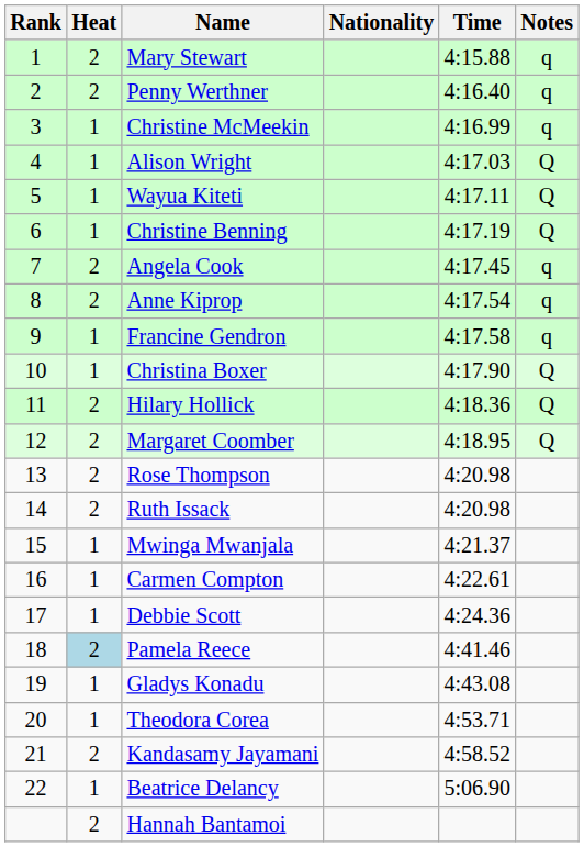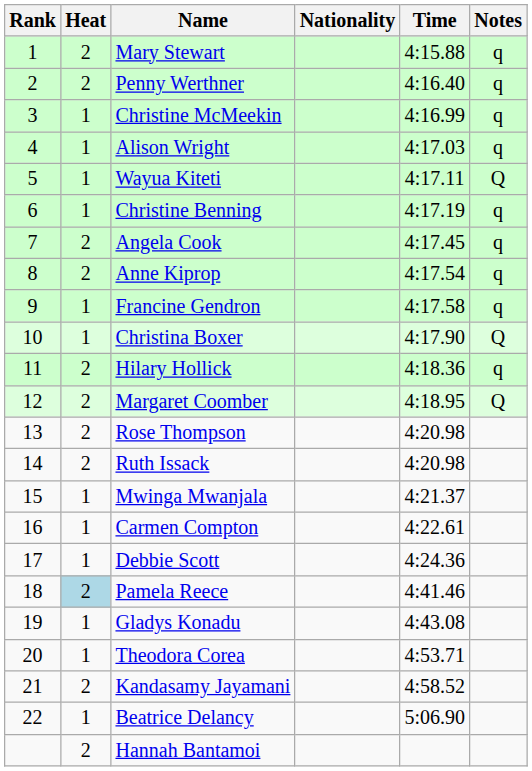 <table class="wikitable sortable" style="text-align:center">
 <tr>
 <th>Rank</th>
 <th>Heat</th>
 <th>Name</th>
 <th>Nationality</th>
 <th>Time</th>
 <th>Notes</th>
 </tr>
 <tr bgcolor=ccffcc>
 <td>1</td>
 <td>2</td>
 <td align=left><a href='#'>Mary Stewart</a></td>
 <td align=left></td>
 <td>4:15.88</td>
 <td>q</td>
 </tr>
 <tr bgcolor=ccffcc>
 <td>2</td>
 <td>2</td>
 <td align=left><a href='#'>Penny Werthner</a></td>
 <td align=left></td>
 <td>4:16.40</td>
 <td>q</td>
 </tr>
 <tr bgcolor=ccffcc>
 <td>3</td>
 <td>1</td>
 <td align=left><a href='#'>Christine McMeekin</a></td>
 <td align=left></td>
 <td>4:16.99</td>
 <td>q</td>
 </tr>
 <tr bgcolor=ccffcc>
 <td>4</td>
 <td>1</td>
 <td align=left><a href='#'>Alison Wright</a></td>
 <td align=left></td>
 <td>4:17.03</td>
-<td>Q</td>
+<td>q</td>
 </tr>
 <tr bgcolor=ccffcc>
 <td>5</td>
 <td>1</td>
 <td align=left><a href='#'>Wayua Kiteti</a></td>
 <td align=left></td>
 <td>4:17.11</td>
 <td>Q</td>
 </tr>
 <tr bgcolor=ccffcc>
 <td>6</td>
 <td>1</td>
 <td align=left><a href='#'>Christine Benning</a></td>
 <td align=left></td>
 <td>4:17.19</td>
-<td>Q</td>
+<td>q</td>
 </tr>
 <tr bgcolor=ccffcc>
 <td>7</td>
 <td>2</td>
 <td align=left><a href='#'>Angela Cook</a></td>
 <td align=left></td>
 <td>4:17.45</td>
 <td>q</td>
 </tr>
 <tr bgcolor=ccffcc>
 <td>8</td>
 <td>2</td>
 <td align=left><a href='#'>Anne Kiprop</a></td>
 <td align=left></td>
 <td>4:17.54</td>
 <td>q</td>
 </tr>
 <tr bgcolor=ccffcc>
 <td>9</td>
 <td>1</td>
 <td align=left><a href='#'>Francine Gendron</a></td>
 <td align=left></td>
 <td>4:17.58</td>
 <td>q</td>
 </tr>
 <tr bgcolor=ddffdd>
 <td>10</td>
 <td>1</td>
 <td align=left><a href='#'>Christina Boxer</a></td>
 <td align=left></td>
 <td>4:17.90</td>
 <td>Q</td>
 </tr>
 <tr bgcolor=ccffcc>
 <td>11</td>
 <td>2</td>
 <td align=left><a href='#'>Hilary Hollick</a></td>
 <td align=left></td>
 <td>4:18.36</td>
-<td>Q</td>
+<td>q</td>
 </tr>
 <tr bgcolor=ddffdd>
 <td>12</td>
 <td>2</td>
 <td align=left><a href='#'>Margaret Coomber</a></td>
 <td align=left></td>
 <td>4:18.95</td>
 <td>Q</td>
 </tr>
 <tr>
 <td>13</td>
 <td>2</td>
 <td align=left><a href='#'>Rose Thompson</a></td>
 <td align=left></td>
 <td>4:20.98</td>
 <td></td>
 </tr>
 <tr>
 <td>14</td>
 <td>2</td>
 <td align=left><a href='#'>Ruth Issack</a></td>
 <td align=left></td>
 <td>4:20.98</td>
 <td></td>
 </tr>
 <tr>
 <td>15</td>
 <td>1</td>
 <td align=left><a href='#'>Mwinga Mwanjala</a></td>
 <td align=left></td>
 <td>4:21.37</td>
 <td></td>
 </tr>
 <tr>
 <td>16</td>
 <td>1</td>
 <td align=left><a href='#'>Carmen Compton</a></td>
 <td align=left></td>
 <td>4:22.61</td>
 <td></td>
 </tr>
 <tr>
 <td>17</td>
 <td>1</td>
 <td align=left><a href='#'>Debbie Scott</a></td>
 <td align=left></td>
 <td>4:24.36</td>
 <td></td>
 </tr>
 <tr>
 <td>18</td>
 <td style="background: lightblue;">2</td>
 <td align=left><a href='#'>Pamela Reece</a></td>
 <td align=left></td>
 <td>4:41.46</td>
 <td></td>
 </tr>
 <tr>
 <td>19</td>
 <td>1</td>
 <td align=left><a href='#'>Gladys Konadu</a></td>
 <td align=left></td>
 <td>4:43.08</td>
 <td></td>
 </tr>
 <tr>
 <td>20</td>
 <td>1</td>
 <td align=left><a href='#'>Theodora Corea</a></td>
 <td align=left></td>
 <td>4:53.71</td>
 <td></td>
 </tr>
 <tr>
 <td>21</td>
 <td>2</td>
 <td align=left><a href='#'>Kandasamy Jayamani</a></td>
 <td align=left></td>
 <td>4:58.52</td>
 <td></td>
 </tr>
 <tr>
 <td>22</td>
 <td>1</td>
 <td align=left><a href='#'>Beatrice Delancy</a></td>
 <td align=left></td>
 <td>5:06.90</td>
 <td></td>
 </tr>
 <tr>
 <td></td>
 <td>2</td>
 <td align=left><a href='#'>Hannah Bantamoi</a></td>
 <td align=left></td>
 <td></td>
 <td></td>
 </tr>
 </table>
